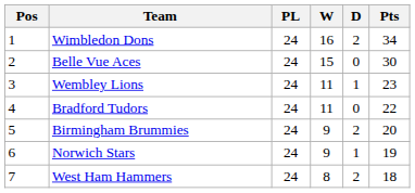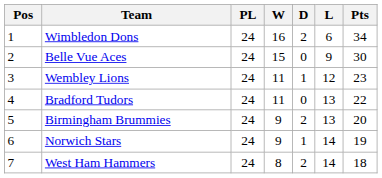 <table class=wikitable width="450" style="background:#FFFFFF;">
 <tr>
 <th>Pos</th>
 <th>Team</th>
 <th>PL</th>
 <th>W</th>
 <th>D</th>
+<th>L</th>
 <th>Pts</th>
 </tr>
 <tr>
 <td>1</td>
 <td><a href='#'>Wimbledon Dons</a></td>
 <td align="center">24</td>
 <td align="center">16</td>
 <td align="center">2</td>
+<td align="center">6</td>
 <td align="center">34</td>
 </tr>
 <tr>
 <td>2</td>
 <td><a href='#'>Belle Vue Aces</a></td>
 <td align="center">24</td>
 <td align="center">15</td>
 <td align="center">0</td>
+<td align="center">9</td>
 <td align="center">30</td>
 </tr>
 <tr>
 <td>3</td>
 <td><a href='#'>Wembley Lions</a></td>
 <td align="center">24</td>
 <td align="center">11</td>
 <td align="center">1</td>
+<td align="center">12</td>
 <td align="center">23</td>
 </tr>
 <tr>
 <td>4</td>
 <td><a href='#'>Bradford Tudors</a></td>
 <td align="center">24</td>
 <td align="center">11</td>
 <td align="center">0</td>
+<td align="center">13</td>
 <td align="center">22</td>
 </tr>
 <tr>
 <td>5</td>
 <td><a href='#'>Birmingham Brummies</a></td>
 <td align="center">24</td>
 <td align="center">9</td>
 <td align="center">2</td>
+<td align="center">13</td>
 <td align="center">20</td>
 </tr>
 <tr>
 <td>6</td>
 <td><a href='#'>Norwich Stars</a></td>
 <td align="center">24</td>
 <td align="center">9</td>
 <td align="center">1</td>
+<td align="center">14</td>
 <td align="center">19</td>
 </tr>
 <tr>
 <td>7</td>
 <td><a href='#'>West Ham Hammers</a></td>
 <td align="center">24</td>
 <td align="center">8</td>
 <td align="center">2</td>
+<td align="center">14</td>
 <td align="center">18</td>
 </tr>
 </table>
